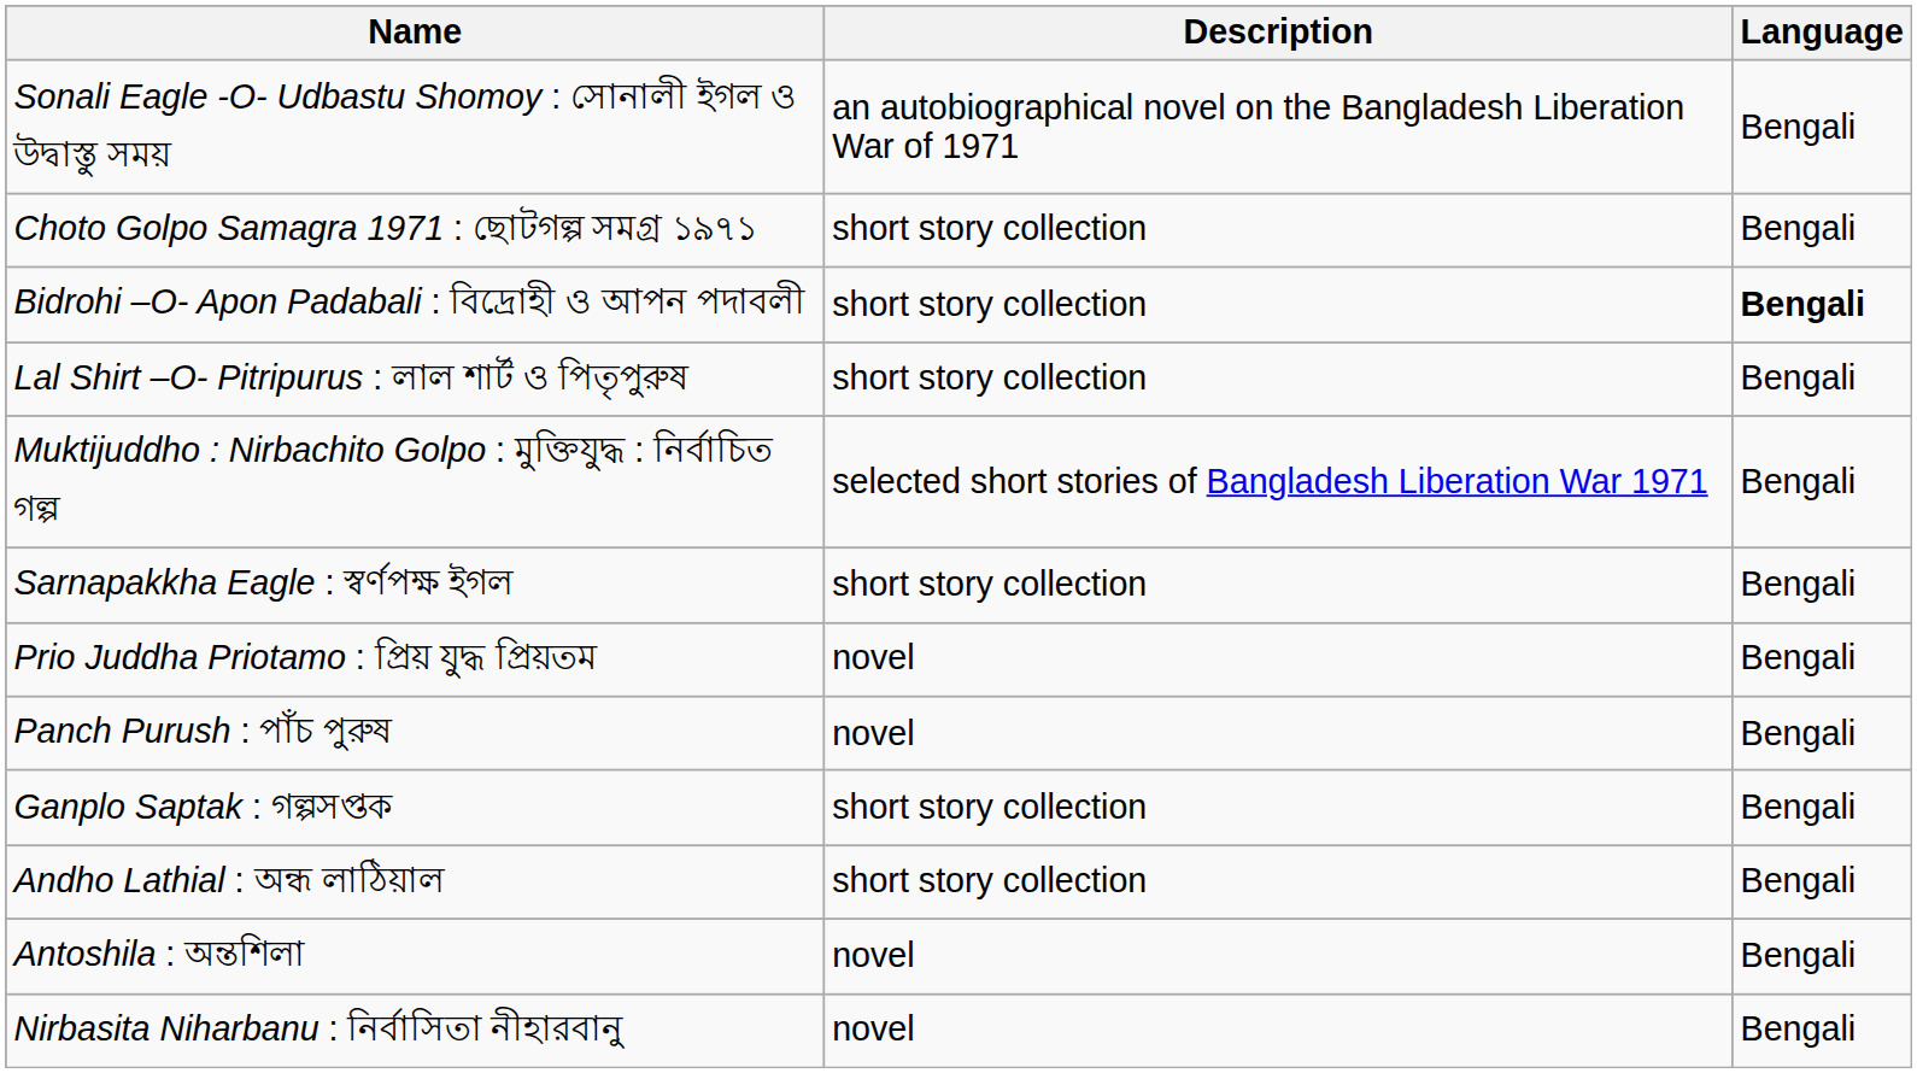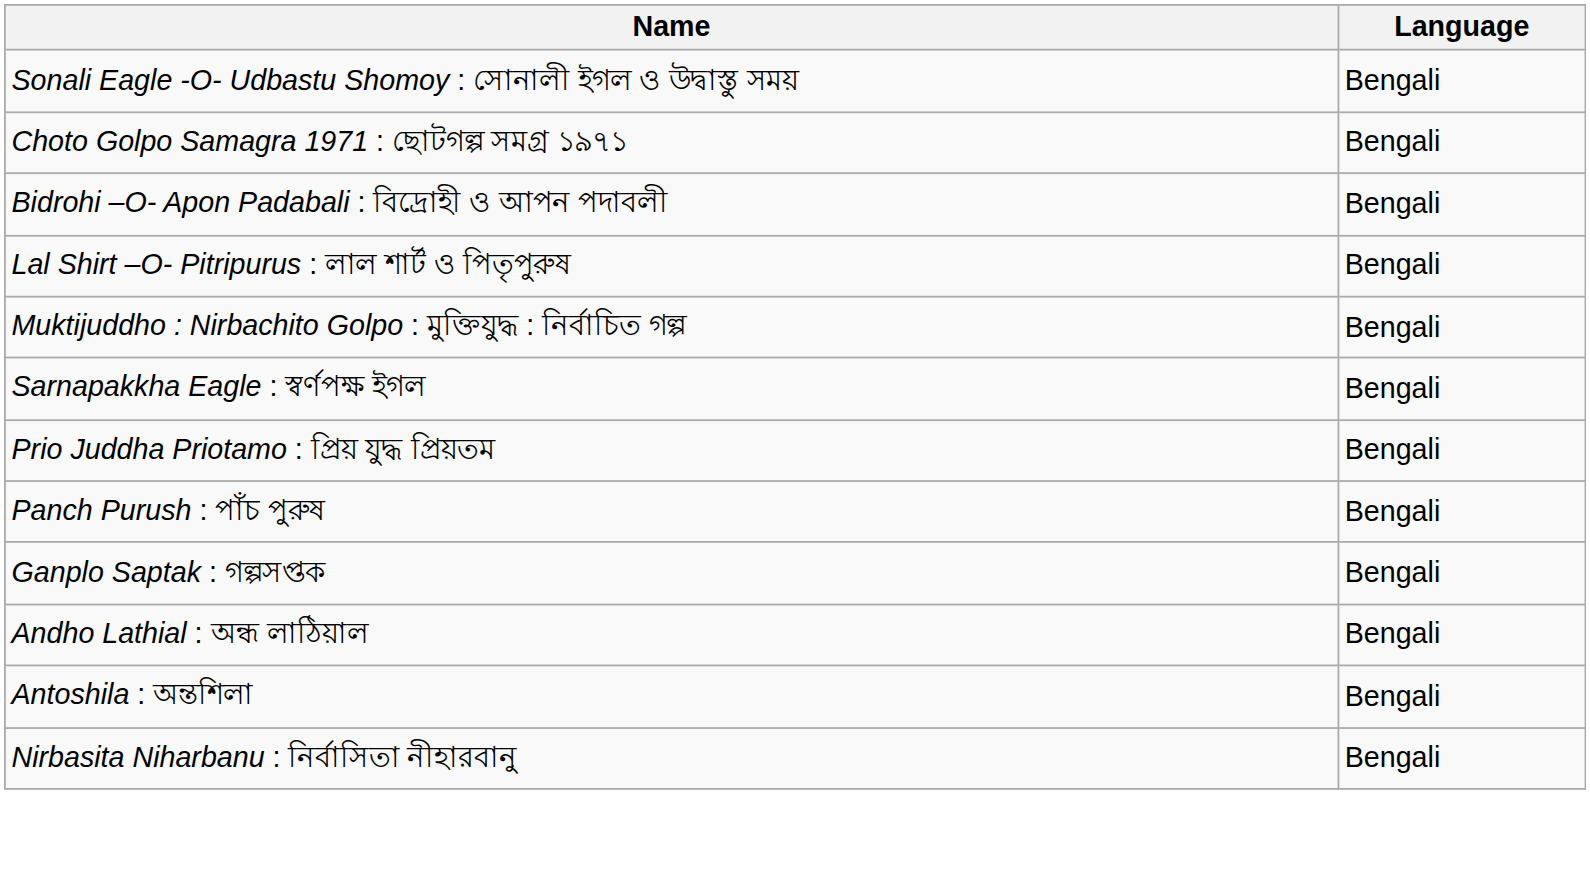 <table class = "wikitable sortable" width ="100%">
 <tr>
 <th>Name</th>
-<th>Description</th>
 <th>Language</th>
 </tr>
 <tr>
 <td><em>Sonali Eagle -O- Udbastu Shomoy</em> : সোনালী ইগল ও উদ্বাস্তু সময়</td>
-<td>an autobiographical novel on the Bangladesh Liberation War of 1971</td>
 <td>Bengali</td>
 </tr>
 <tr>
 <td><em>Choto Golpo Samagra 1971</em> : ছোটগল্প সমগ্র ১৯৭১</td>
-<td>short story collection</td>
 <td>Bengali</td>
 </tr>
 <tr>
 <td><em>Bidrohi –O- Apon Padabali</em> : বিদ্রোহী ও আপন পদাবলী</td>
-<td>short story collection</td>
-<td><strong>Bengali</strong></td>
+<td>Bengali</td>
 </tr>
 <tr>
 <td><em>Lal Shirt –O- Pitripurus</em> : লাল শার্ট ও পিতৃপুরুষ</td>
-<td>short story collection</td>
 <td>Bengali</td>
 </tr>
 <tr>
 <td><em>Muktijuddho  : Nirbachito Golpo</em> :  মুক্তিযুদ্ধ : নির্বাচিত গল্প</td>
-<td>selected short stories of <a href='#'>Bangladesh Liberation War 1971</a></td>
 <td>Bengali</td>
 </tr>
 <tr>
 <td><em>Sarnapakkha Eagle</em> : স্বর্ণপক্ষ ইগল</td>
-<td>short story collection</td>
 <td>Bengali</td>
 </tr>
 <tr>
 <td><em>Prio Juddha Priotamo</em> : প্রিয় যুদ্ধ প্রিয়তম</td>
-<td>novel</td>
 <td>Bengali</td>
 </tr>
 <tr>
 <td><em>Panch Purush</em> : পাঁচ পুরুষ</td>
-<td>novel</td>
 <td>Bengali</td>
 </tr>
 <tr>
 <td><em>Ganplo Saptak</em> : গল্পসপ্তক</td>
-<td>short story collection</td>
 <td>Bengali</td>
 </tr>
 <tr>
 <td><em>Andho Lathial</em> : অন্ধ লাঠিয়াল</td>
-<td>short story collection</td>
 <td>Bengali</td>
 </tr>
 <tr>
 <td><em>Antoshila</em> : অন্তশিলা</td>
-<td>novel</td>
 <td>Bengali</td>
 </tr>
 <tr>
 <td><em>Nirbasita Niharbanu</em> : নির্বাসিতা নীহারবানু</td>
-<td>novel</td>
 <td>Bengali</td>
 </tr>
 </table>
